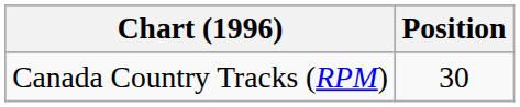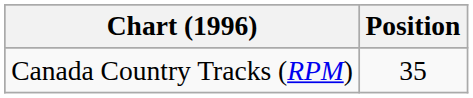 <table class="wikitable sortable">
 <tr>
 <th scope="col">Chart (1996)</th>
 <th scope="col">Position</th>
 </tr>
 <tr>
 <td>Canada Country Tracks (<em><a href='#'>RPM</a></em>)</td>
-<td align="center">30</td>
+<td align="center">35</td>
 </tr>
 </table>
